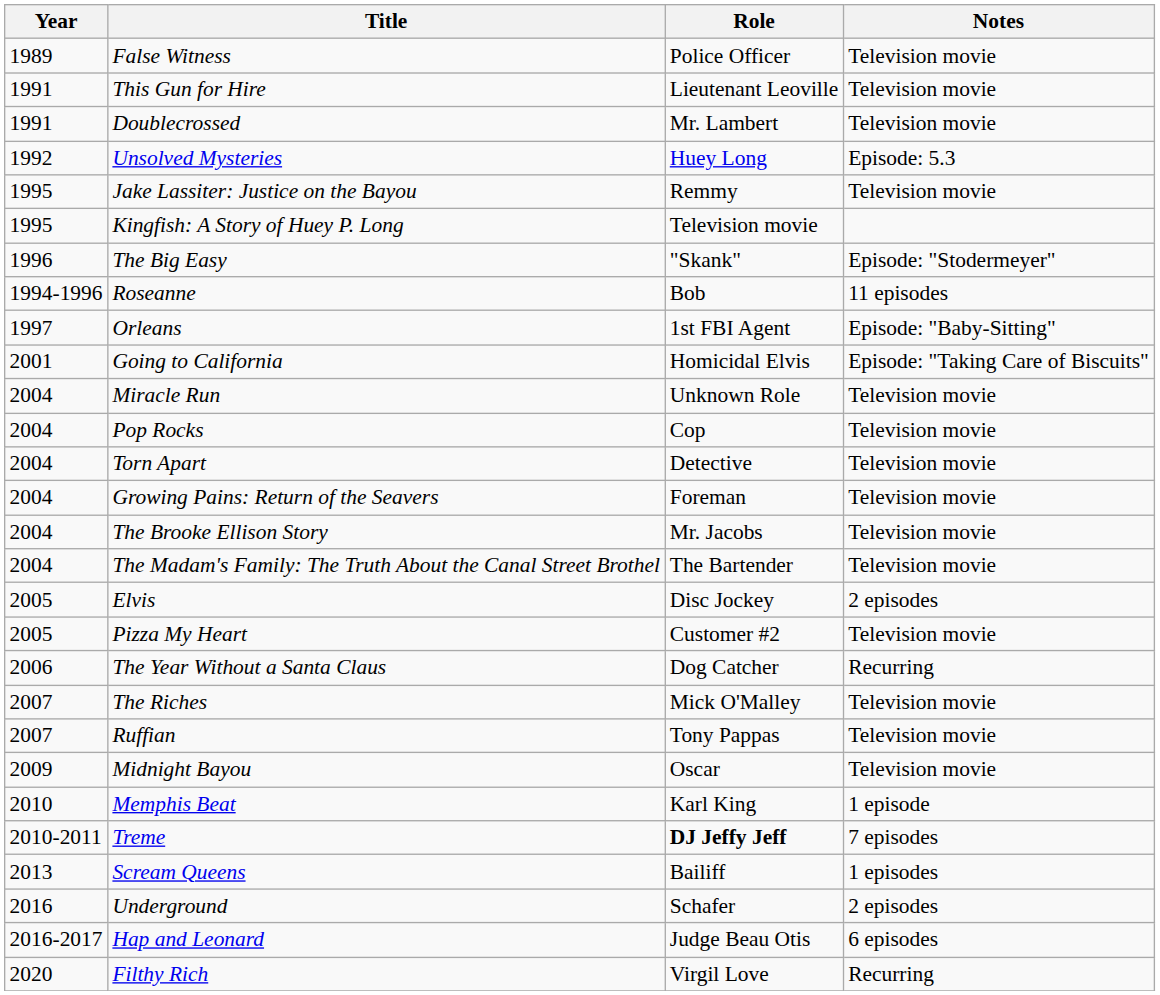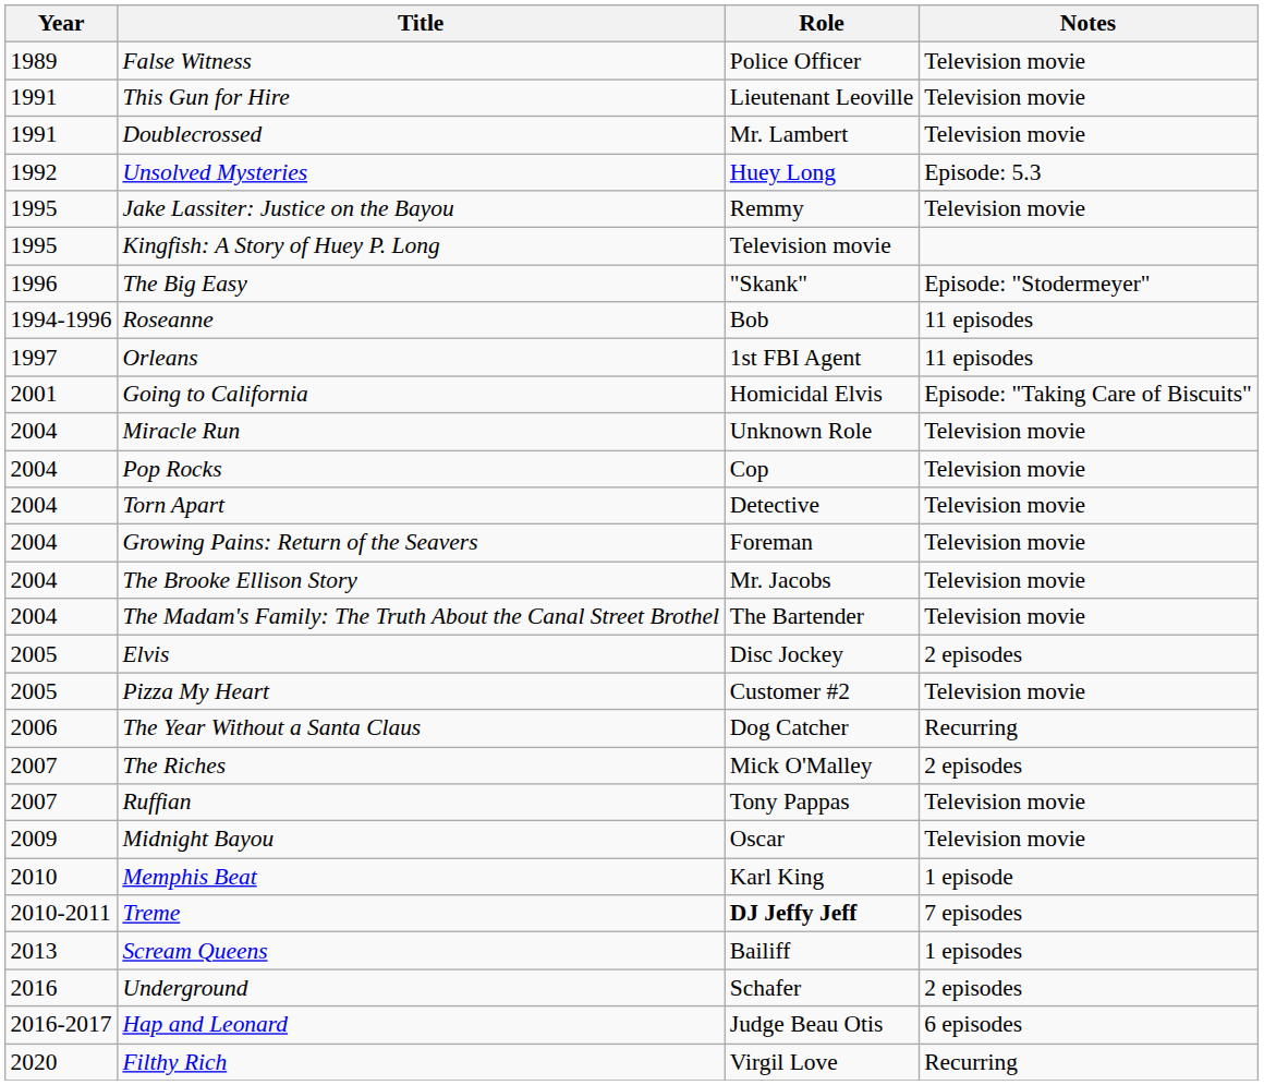 <table class="wikitable sortable">
 <tr>
 <th>Year</th>
 <th>Title</th>
 <th>Role</th>
 <th>Notes</th>
 </tr>
 <tr>
 <td>1989</td>
 <td><em>False Witness</em></td>
 <td>Police Officer</td>
 <td>Television movie</td>
 </tr>
 <tr>
 <td>1991</td>
 <td><em>This Gun for Hire</em></td>
 <td>Lieutenant Leoville</td>
 <td>Television movie</td>
 </tr>
 <tr>
 <td>1991</td>
 <td><em>Doublecrossed</em></td>
 <td>Mr. Lambert</td>
 <td>Television movie</td>
 </tr>
 <tr>
 <td>1992</td>
 <td><em><a href='#'>Unsolved Mysteries</a></em></td>
 <td><a href='#'>Huey Long</a></td>
 <td>Episode: 5.3</td>
 </tr>
 <tr>
 <td>1995</td>
 <td><em>Jake Lassiter: Justice on the Bayou</em></td>
 <td>Remmy</td>
 <td>Television movie</td>
 </tr>
 <tr>
 <td>1995</td>
 <td><em>Kingfish: A Story of Huey P. Long</em></td>
 <td "Battlin" Bozman>Television movie</td>
 </tr>
 <tr>
 <td>1996</td>
 <td><em>The Big Easy</em></td>
 <td>"Skank"</td>
 <td>Episode: "Stodermeyer"</td>
 </tr>
 <tr>
 <td>1994-1996</td>
 <td><em>Roseanne</em></td>
 <td>Bob</td>
 <td>11 episodes</td>
 </tr>
 <tr>
 <td>1997</td>
 <td><em>Orleans</em></td>
 <td>1st FBI Agent</td>
-<td>Episode: "Baby-Sitting"</td>
+<td>11 episodes</td>
 </tr>
 <tr>
 <td>2001</td>
 <td><em>Going to California</em></td>
 <td>Homicidal Elvis</td>
 <td>Episode: "Taking Care of Biscuits"</td>
 </tr>
 <tr>
 <td>2004</td>
 <td><em>Miracle Run</em></td>
 <td>Unknown Role</td>
 <td>Television movie</td>
 </tr>
 <tr>
 <td>2004</td>
 <td><em>Pop Rocks</em></td>
 <td>Cop</td>
 <td>Television movie</td>
 </tr>
 <tr>
 <td>2004</td>
 <td><em>Torn Apart</em></td>
 <td>Detective</td>
 <td>Television movie</td>
 </tr>
 <tr>
 <td>2004</td>
 <td><em>Growing Pains: Return of the Seavers</em></td>
 <td>Foreman</td>
 <td>Television movie</td>
 </tr>
 <tr>
 <td>2004</td>
 <td><em>The Brooke Ellison Story</em></td>
 <td>Mr. Jacobs</td>
 <td>Television movie</td>
 </tr>
 <tr>
 <td>2004</td>
 <td><em>The Madam's Family: The Truth About the Canal Street Brothel</em></td>
 <td>The Bartender</td>
 <td>Television movie</td>
 </tr>
 <tr>
 <td>2005</td>
 <td><em>Elvis</em></td>
 <td>Disc Jockey</td>
 <td>2 episodes</td>
 </tr>
 <tr>
 <td>2005</td>
 <td><em>Pizza My Heart</em></td>
 <td>Customer #2</td>
 <td>Television movie</td>
 </tr>
 <tr>
 <td>2006</td>
 <td><em>The Year Without a Santa Claus</em></td>
 <td>Dog Catcher</td>
 <td>Recurring</td>
 </tr>
 <tr>
 <td>2007</td>
 <td><em>The Riches</em></td>
 <td>Mick O'Malley</td>
-<td>Television movie</td>
+<td>2 episodes</td>
 </tr>
 <tr>
 <td>2007</td>
 <td><em>Ruffian</em></td>
 <td>Tony Pappas</td>
 <td>Television movie</td>
 </tr>
 <tr>
 <td>2009</td>
 <td><em>Midnight Bayou</em></td>
 <td>Oscar</td>
 <td>Television movie</td>
 </tr>
 <tr>
 <td>2010</td>
 <td><em><a href='#'>Memphis Beat</a></em></td>
 <td>Karl King</td>
 <td>1 episode</td>
 </tr>
 <tr>
 <td>2010-2011</td>
 <td><em><a href='#'>Treme</a></em></td>
 <td><strong>DJ Jeffy Jeff</strong></td>
 <td>7 episodes</td>
 </tr>
 <tr>
 <td>2013</td>
 <td><em><a href='#'>Scream Queens</a></em></td>
 <td>Bailiff</td>
 <td>1 episodes</td>
 </tr>
 <tr>
 <td>2016</td>
 <td><em>Underground</em></td>
 <td>Schafer</td>
 <td>2 episodes</td>
 </tr>
 <tr>
 <td>2016-2017</td>
 <td><em><a href='#'>Hap and Leonard</a></em></td>
 <td>Judge Beau Otis</td>
 <td>6 episodes</td>
 </tr>
 <tr>
 <td>2020</td>
 <td><em><a href='#'>Filthy Rich</a></em></td>
 <td>Virgil Love</td>
 <td>Recurring</td>
 </tr>
 </table>
